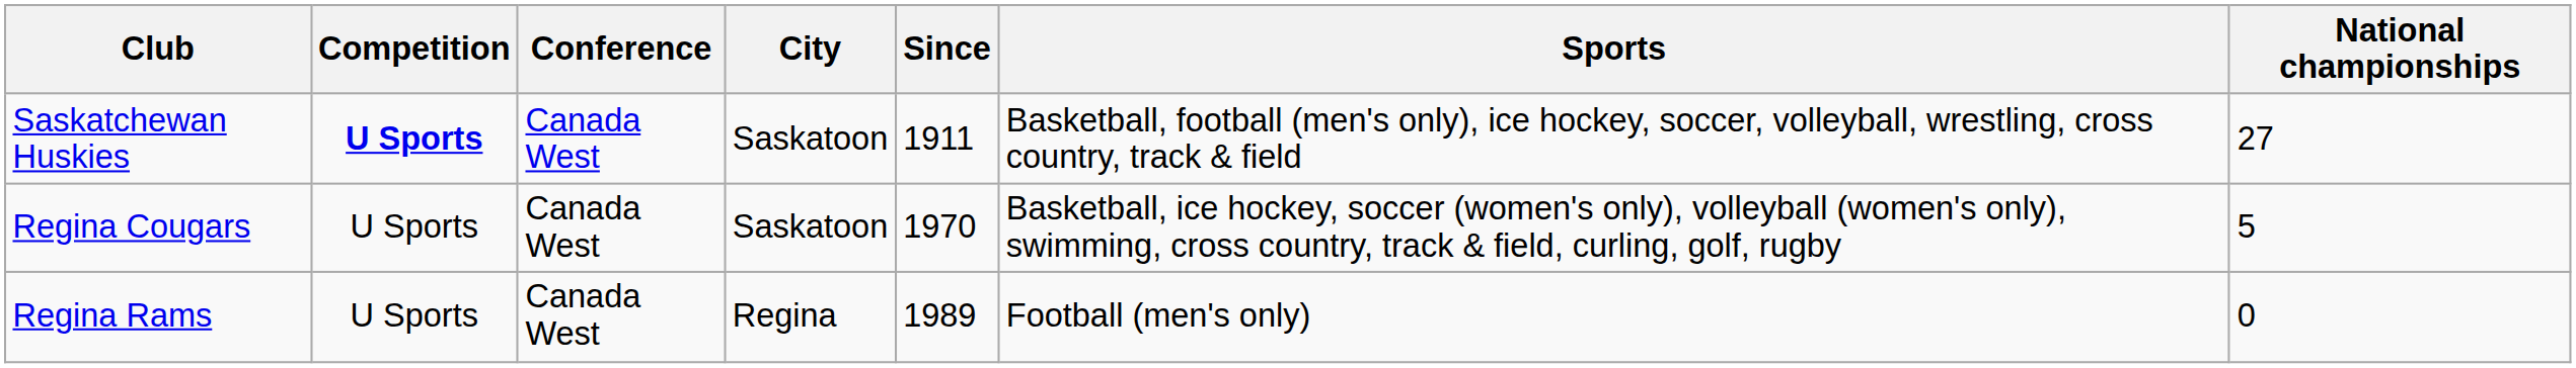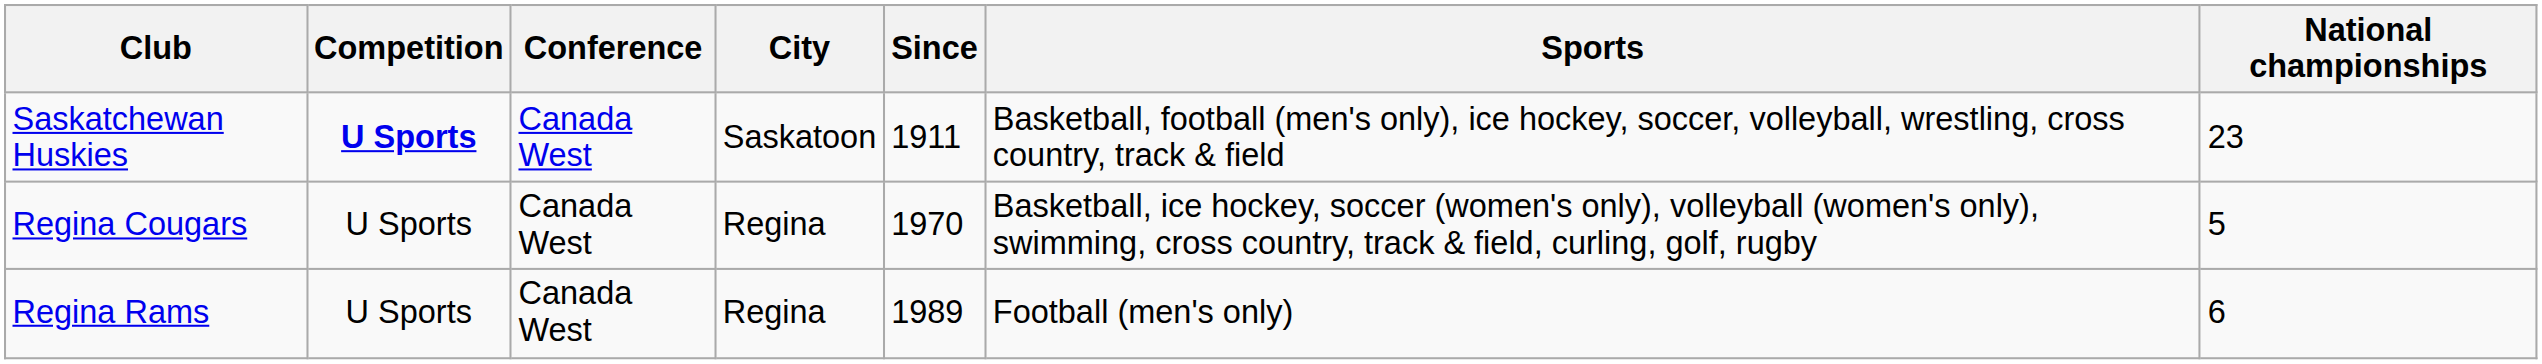 <table class="wikitable sortable">
 <tr>
 <th>Club</th>
 <th>Competition</th>
 <th>Conference</th>
 <th>City</th>
 <th>Since</th>
 <th>Sports</th>
 <th>National championships</th>
 </tr>
 <tr>
 <td><a href='#'>Saskatchewan Huskies</a></td>
 <td align="center"><strong><a href='#'>U Sports</a></strong></td>
 <td><a href='#'>Canada West</a></td>
 <td>Saskatoon</td>
 <td>1911</td>
 <td>Basketball, football (men's only), ice hockey, soccer, volleyball, wrestling, cross country, track & field</td>
-<td>27</td>
+<td>23</td>
 </tr>
 <tr>
 <td><a href='#'>Regina Cougars</a></td>
 <td align="center">U Sports</td>
 <td>Canada West</td>
-<td>Saskatoon</td>
+<td>Regina</td>
 <td>1970</td>
 <td>Basketball, ice hockey, soccer (women's only), volleyball (women's only), swimming, cross country, track & field, curling, golf, rugby</td>
 <td>5</td>
 </tr>
 <tr>
 <td><a href='#'>Regina Rams</a></td>
 <td align="center">U Sports</td>
 <td>Canada West</td>
 <td>Regina</td>
 <td>1989</td>
 <td>Football (men's only)</td>
-<td>0</td>
+<td>6</td>
 </tr>
 </table>
